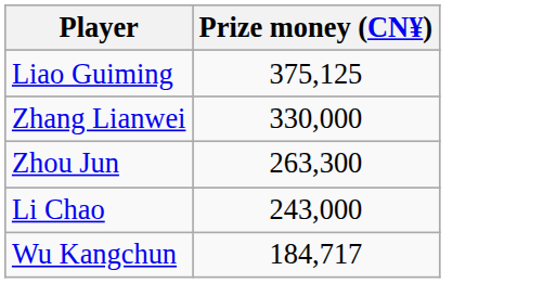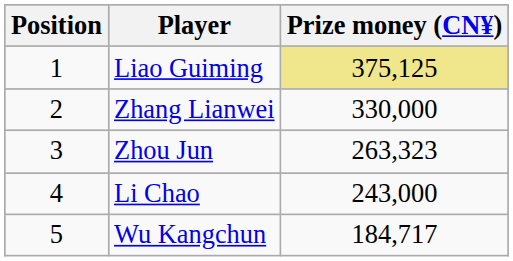 <table class=wikitable>
 <tr>
+<th>Position</th>
 <th>Player</th>
 <th>Prize money (<a href='#'>CN¥</a>)</th>
 </tr>
 <tr>
+<td align=center>1</td>
 <td> <a href='#'>Liao Guiming</a></td>
-<td align=center>375,125</td>
+<td align=center style="background: khaki;">375,125</td>
 </tr>
 <tr>
+<td align=center>2</td>
 <td> <a href='#'>Zhang Lianwei</a></td>
 <td align=center>330,000</td>
 </tr>
 <tr>
+<td align=center>3</td>
 <td> <a href='#'>Zhou Jun</a></td>
-<td align=center>263,300</td>
+<td align=center>263,323</td>
 </tr>
 <tr>
+<td align=center>4</td>
 <td> <a href='#'>Li Chao</a></td>
 <td align=center>243,000</td>
 </tr>
 <tr>
+<td align=center>5</td>
 <td> <a href='#'>Wu Kangchun</a></td>
 <td align=center>184,717</td>
 </tr>
 </table>
